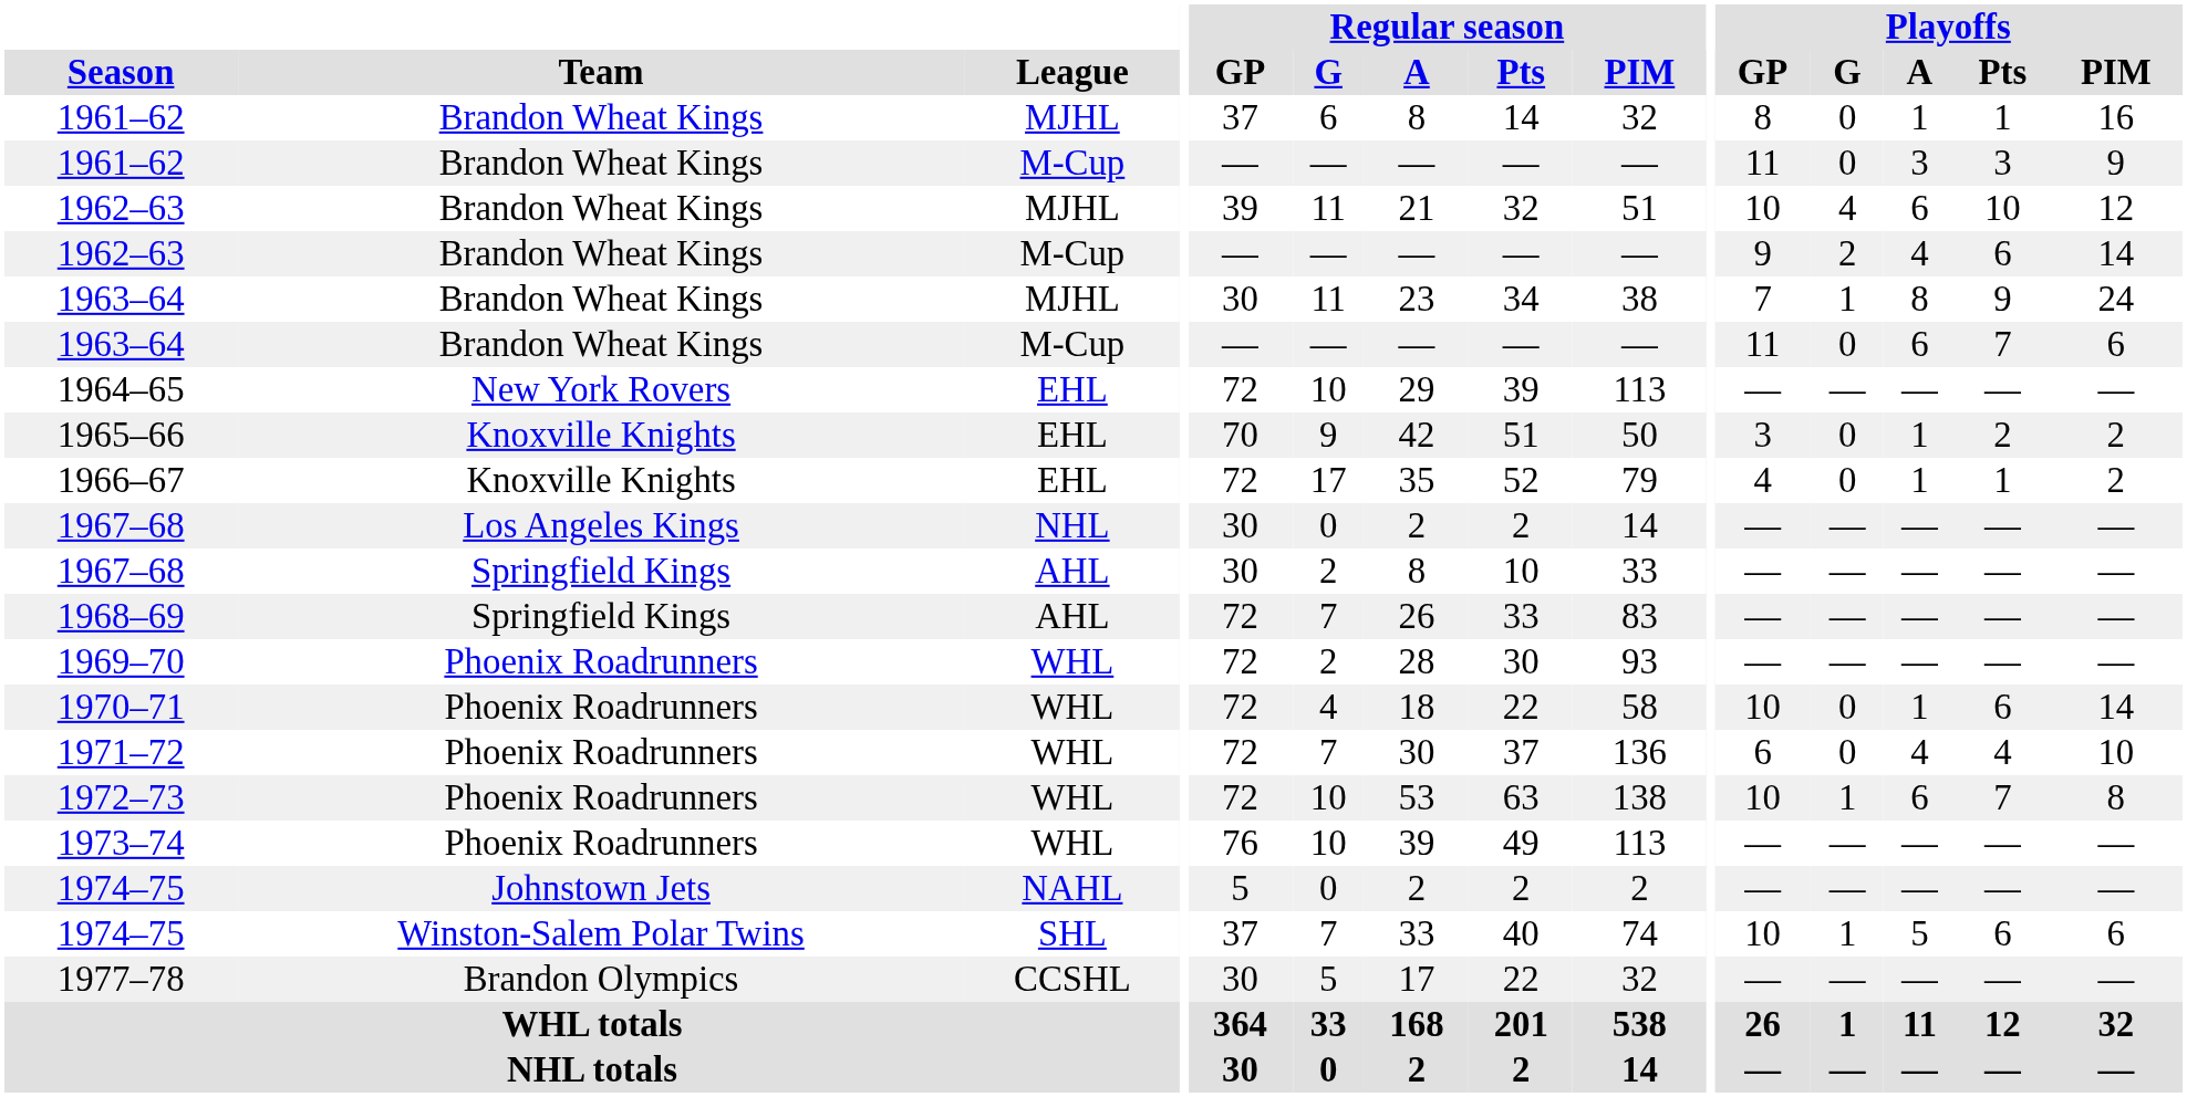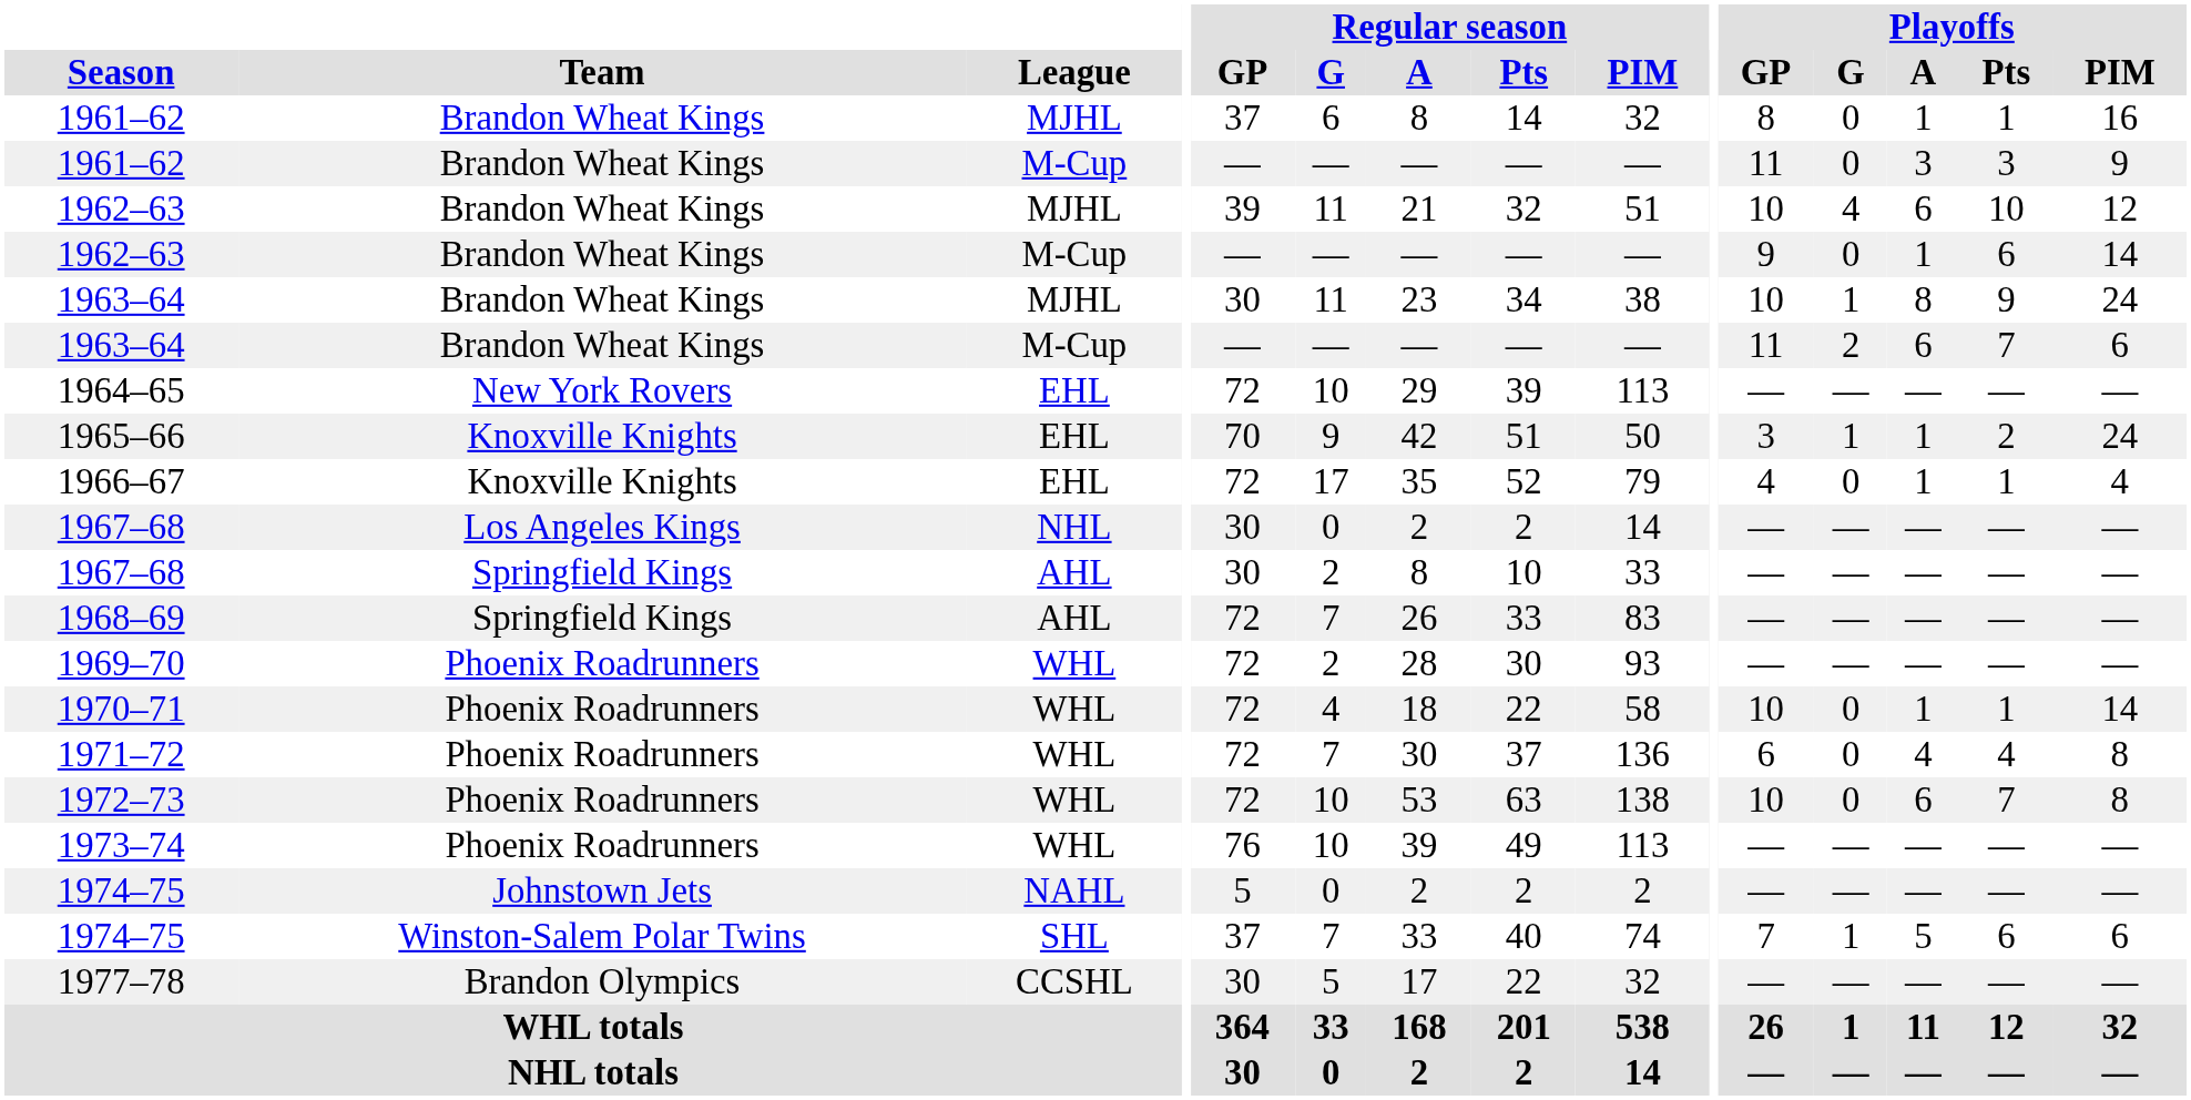 <table border="0" cellpadding="1" cellspacing="0" style="text-align:center; width:60em">
 <tr bgcolor="#e0e0e0">
 <th colspan="3" bgcolor="#ffffff"></th>
 <th rowspan="100" bgcolor="#ffffff"></th>
 <th colspan="5"><a href='#'>Regular season</a></th>
 <th rowspan="100" bgcolor="#ffffff"></th>
 <th colspan="5"><a href='#'>Playoffs</a></th>
 </tr>
 <tr bgcolor="#e0e0e0">
 <th><a href='#'>Season</a></th>
 <th>Team</th>
 <th>League</th>
 <th>GP</th>
 <th><a href='#'>G</a></th>
 <th><a href='#'>A</a></th>
 <th><a href='#'>Pts</a></th>
 <th><a href='#'>PIM</a></th>
 <th>GP</th>
 <th>G</th>
 <th>A</th>
 <th>Pts</th>
 <th>PIM</th>
 </tr>
 <tr>
 <td><a href='#'>1961–62</a></td>
 <td><a href='#'>Brandon Wheat Kings</a></td>
 <td><a href='#'>MJHL</a></td>
 <td>37</td>
 <td>6</td>
 <td>8</td>
 <td>14</td>
 <td>32</td>
 <td>8</td>
 <td>0</td>
 <td>1</td>
 <td>1</td>
 <td>16</td>
 </tr>
 <tr bgcolor="#f0f0f0">
 <td><a href='#'>1961–62</a></td>
 <td>Brandon Wheat Kings</td>
 <td><a href='#'>M-Cup</a></td>
 <td>—</td>
 <td>—</td>
 <td>—</td>
 <td>—</td>
 <td>—</td>
 <td>11</td>
 <td>0</td>
 <td>3</td>
 <td>3</td>
 <td>9</td>
 </tr>
 <tr>
 <td><a href='#'>1962–63</a></td>
 <td>Brandon Wheat Kings</td>
 <td>MJHL</td>
 <td>39</td>
 <td>11</td>
 <td>21</td>
 <td>32</td>
 <td>51</td>
 <td>10</td>
 <td>4</td>
 <td>6</td>
 <td>10</td>
 <td>12</td>
 </tr>
 <tr bgcolor="#f0f0f0">
 <td><a href='#'>1962–63</a></td>
 <td>Brandon Wheat Kings</td>
 <td>M-Cup</td>
 <td>—</td>
 <td>—</td>
 <td>—</td>
 <td>—</td>
 <td>—</td>
 <td>9</td>
-<td>2</td>
-<td>4</td>
+<td>0</td>
+<td>1</td>
 <td>6</td>
 <td>14</td>
 </tr>
 <tr>
 <td><a href='#'>1963–64</a></td>
 <td>Brandon Wheat Kings</td>
 <td>MJHL</td>
 <td>30</td>
 <td>11</td>
 <td>23</td>
 <td>34</td>
 <td>38</td>
-<td>7</td>
+<td>10</td>
 <td>1</td>
 <td>8</td>
 <td>9</td>
 <td>24</td>
 </tr>
 <tr bgcolor="#f0f0f0">
 <td><a href='#'>1963–64</a></td>
 <td>Brandon Wheat Kings</td>
 <td>M-Cup</td>
 <td>—</td>
 <td>—</td>
 <td>—</td>
 <td>—</td>
 <td>—</td>
 <td>11</td>
-<td>0</td>
+<td>2</td>
 <td>6</td>
 <td>7</td>
 <td>6</td>
 </tr>
 <tr>
 <td>1964–65</td>
 <td><a href='#'>New York Rovers</a></td>
 <td><a href='#'>EHL</a></td>
 <td>72</td>
 <td>10</td>
 <td>29</td>
 <td>39</td>
 <td>113</td>
 <td>—</td>
 <td>—</td>
 <td>—</td>
 <td>—</td>
 <td>—</td>
 </tr>
 <tr bgcolor="#f0f0f0">
 <td>1965–66</td>
 <td><a href='#'>Knoxville Knights</a></td>
 <td>EHL</td>
 <td>70</td>
 <td>9</td>
 <td>42</td>
 <td>51</td>
 <td>50</td>
 <td>3</td>
-<td>0</td>
+<td>1</td>
 <td>1</td>
 <td>2</td>
-<td>2</td>
+<td>24</td>
 </tr>
 <tr>
 <td>1966–67</td>
 <td>Knoxville Knights</td>
 <td>EHL</td>
 <td>72</td>
 <td>17</td>
 <td>35</td>
 <td>52</td>
 <td>79</td>
 <td>4</td>
 <td>0</td>
 <td>1</td>
 <td>1</td>
-<td>2</td>
+<td>4</td>
 </tr>
 <tr bgcolor="#f0f0f0">
 <td><a href='#'>1967–68</a></td>
 <td><a href='#'>Los Angeles Kings</a></td>
 <td><a href='#'>NHL</a></td>
 <td>30</td>
 <td>0</td>
 <td>2</td>
 <td>2</td>
 <td>14</td>
 <td>—</td>
 <td>—</td>
 <td>—</td>
 <td>—</td>
 <td>—</td>
 </tr>
 <tr>
 <td><a href='#'>1967–68</a></td>
 <td><a href='#'>Springfield Kings</a></td>
 <td><a href='#'>AHL</a></td>
 <td>30</td>
 <td>2</td>
 <td>8</td>
 <td>10</td>
 <td>33</td>
 <td>—</td>
 <td>—</td>
 <td>—</td>
 <td>—</td>
 <td>—</td>
 </tr>
 <tr bgcolor="#f0f0f0">
 <td><a href='#'>1968–69</a></td>
 <td>Springfield Kings</td>
 <td>AHL</td>
 <td>72</td>
 <td>7</td>
 <td>26</td>
 <td>33</td>
 <td>83</td>
 <td>—</td>
 <td>—</td>
 <td>—</td>
 <td>—</td>
 <td>—</td>
 </tr>
 <tr>
 <td><a href='#'>1969–70</a></td>
 <td><a href='#'>Phoenix Roadrunners</a></td>
 <td><a href='#'>WHL</a></td>
 <td>72</td>
 <td>2</td>
 <td>28</td>
 <td>30</td>
 <td>93</td>
 <td>—</td>
 <td>—</td>
 <td>—</td>
 <td>—</td>
 <td>—</td>
 </tr>
 <tr bgcolor="#f0f0f0">
 <td><a href='#'>1970–71</a></td>
 <td>Phoenix Roadrunners</td>
 <td>WHL</td>
 <td>72</td>
 <td>4</td>
 <td>18</td>
 <td>22</td>
 <td>58</td>
 <td>10</td>
 <td>0</td>
 <td>1</td>
-<td>6</td>
+<td>1</td>
 <td>14</td>
 </tr>
 <tr>
 <td><a href='#'>1971–72</a></td>
 <td>Phoenix Roadrunners</td>
 <td>WHL</td>
 <td>72</td>
 <td>7</td>
 <td>30</td>
 <td>37</td>
 <td>136</td>
 <td>6</td>
 <td>0</td>
 <td>4</td>
 <td>4</td>
-<td>10</td>
+<td>8</td>
 </tr>
 <tr bgcolor="#f0f0f0">
 <td><a href='#'>1972–73</a></td>
 <td>Phoenix Roadrunners</td>
 <td>WHL</td>
 <td>72</td>
 <td>10</td>
 <td>53</td>
 <td>63</td>
 <td>138</td>
 <td>10</td>
-<td>1</td>
+<td>0</td>
 <td>6</td>
 <td>7</td>
 <td>8</td>
 </tr>
 <tr>
 <td><a href='#'>1973–74</a></td>
 <td>Phoenix Roadrunners</td>
 <td>WHL</td>
 <td>76</td>
 <td>10</td>
 <td>39</td>
 <td>49</td>
 <td>113</td>
 <td>—</td>
 <td>—</td>
 <td>—</td>
 <td>—</td>
 <td>—</td>
 </tr>
 <tr bgcolor="#f0f0f0">
 <td><a href='#'>1974–75</a></td>
 <td><a href='#'>Johnstown Jets</a></td>
 <td><a href='#'>NAHL</a></td>
 <td>5</td>
 <td>0</td>
 <td>2</td>
 <td>2</td>
 <td>2</td>
 <td>—</td>
 <td>—</td>
 <td>—</td>
 <td>—</td>
 <td>—</td>
 </tr>
 <tr>
 <td><a href='#'>1974–75</a></td>
 <td><a href='#'>Winston-Salem Polar Twins</a></td>
 <td><a href='#'>SHL</a></td>
 <td>37</td>
 <td>7</td>
 <td>33</td>
 <td>40</td>
 <td>74</td>
-<td>10</td>
+<td>7</td>
 <td>1</td>
 <td>5</td>
 <td>6</td>
 <td>6</td>
 </tr>
 <tr bgcolor="#f0f0f0">
 <td>1977–78</td>
 <td>Brandon Olympics</td>
 <td>CCSHL</td>
 <td>30</td>
 <td>5</td>
 <td>17</td>
 <td>22</td>
 <td>32</td>
 <td>—</td>
 <td>—</td>
 <td>—</td>
 <td>—</td>
 <td>—</td>
 </tr>
 <tr bgcolor="#e0e0e0">
 <th colspan="3">WHL totals</th>
 <th>364</th>
 <th>33</th>
 <th>168</th>
 <th>201</th>
 <th>538</th>
 <th>26</th>
 <th>1</th>
 <th>11</th>
 <th>12</th>
 <th>32</th>
 </tr>
 <tr bgcolor="#e0e0e0">
 <th colspan="3">NHL totals</th>
 <th>30</th>
 <th>0</th>
 <th>2</th>
 <th>2</th>
 <th>14</th>
 <th>—</th>
 <th>—</th>
 <th>—</th>
 <th>—</th>
 <th>—</th>
 </tr>
 </table>
